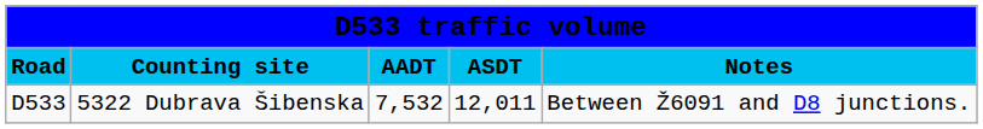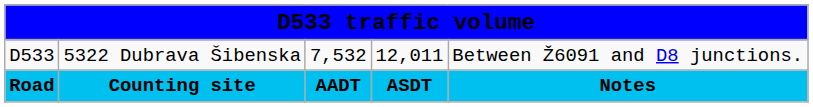 <table class="wikitable">
 <tr>
 <td colspan=5 bgcolor=blue align=center style=margin-top:15><span><big><strong>D533 traffic volume</strong></big></span></td>
+</tr>
+<tr>
+<td> D533</td>
+<td>5322 Dubrava Šibenska</td>
+<td align=center>7,532</td>
+<td align=center>12,011</td>
+<td>Between Ž6091 and <a href='#'>D8</a> junctions.</td>
 </tr>
 <tr>
 <td align=center bgcolor=00c0f0><strong>Road</strong></td>
 <td align=center bgcolor=00c0f0><strong>Counting site</strong></td>
 <td align=center bgcolor=00c0f0><strong>AADT</strong></td>
 <td align=center bgcolor=00c0f0><strong>ASDT</strong></td>
 <td align=center bgcolor=00c0f0><strong>Notes</strong></td>
 </tr>
-<tr>
-<td> D533</td>
-<td>5322 Dubrava Šibenska</td>
-<td align=center>7,532</td>
-<td align=center>12,011</td>
-<td>Between Ž6091 and <a href='#'>D8</a> junctions.</td>
-</tr>
 </table>
